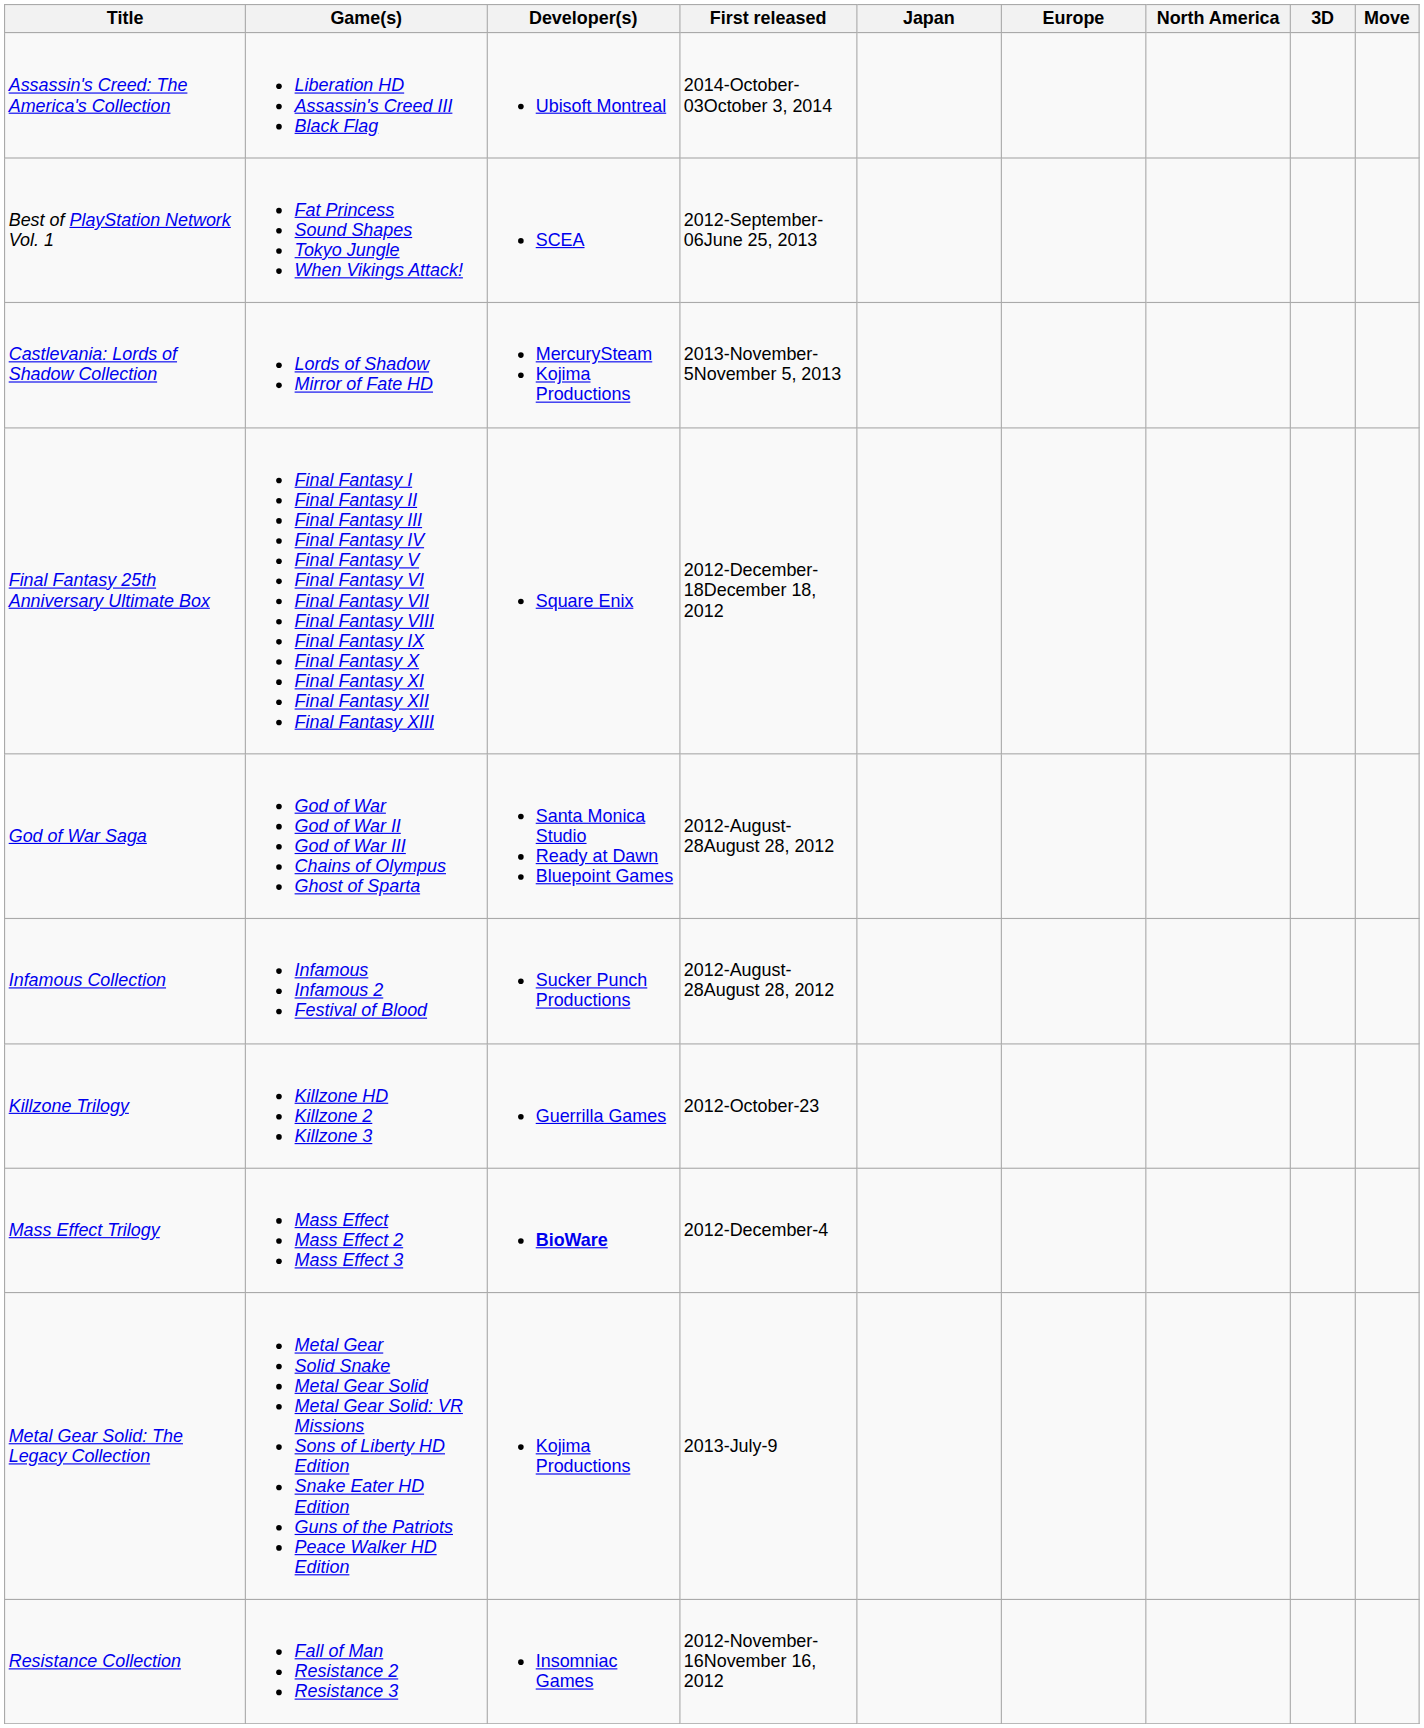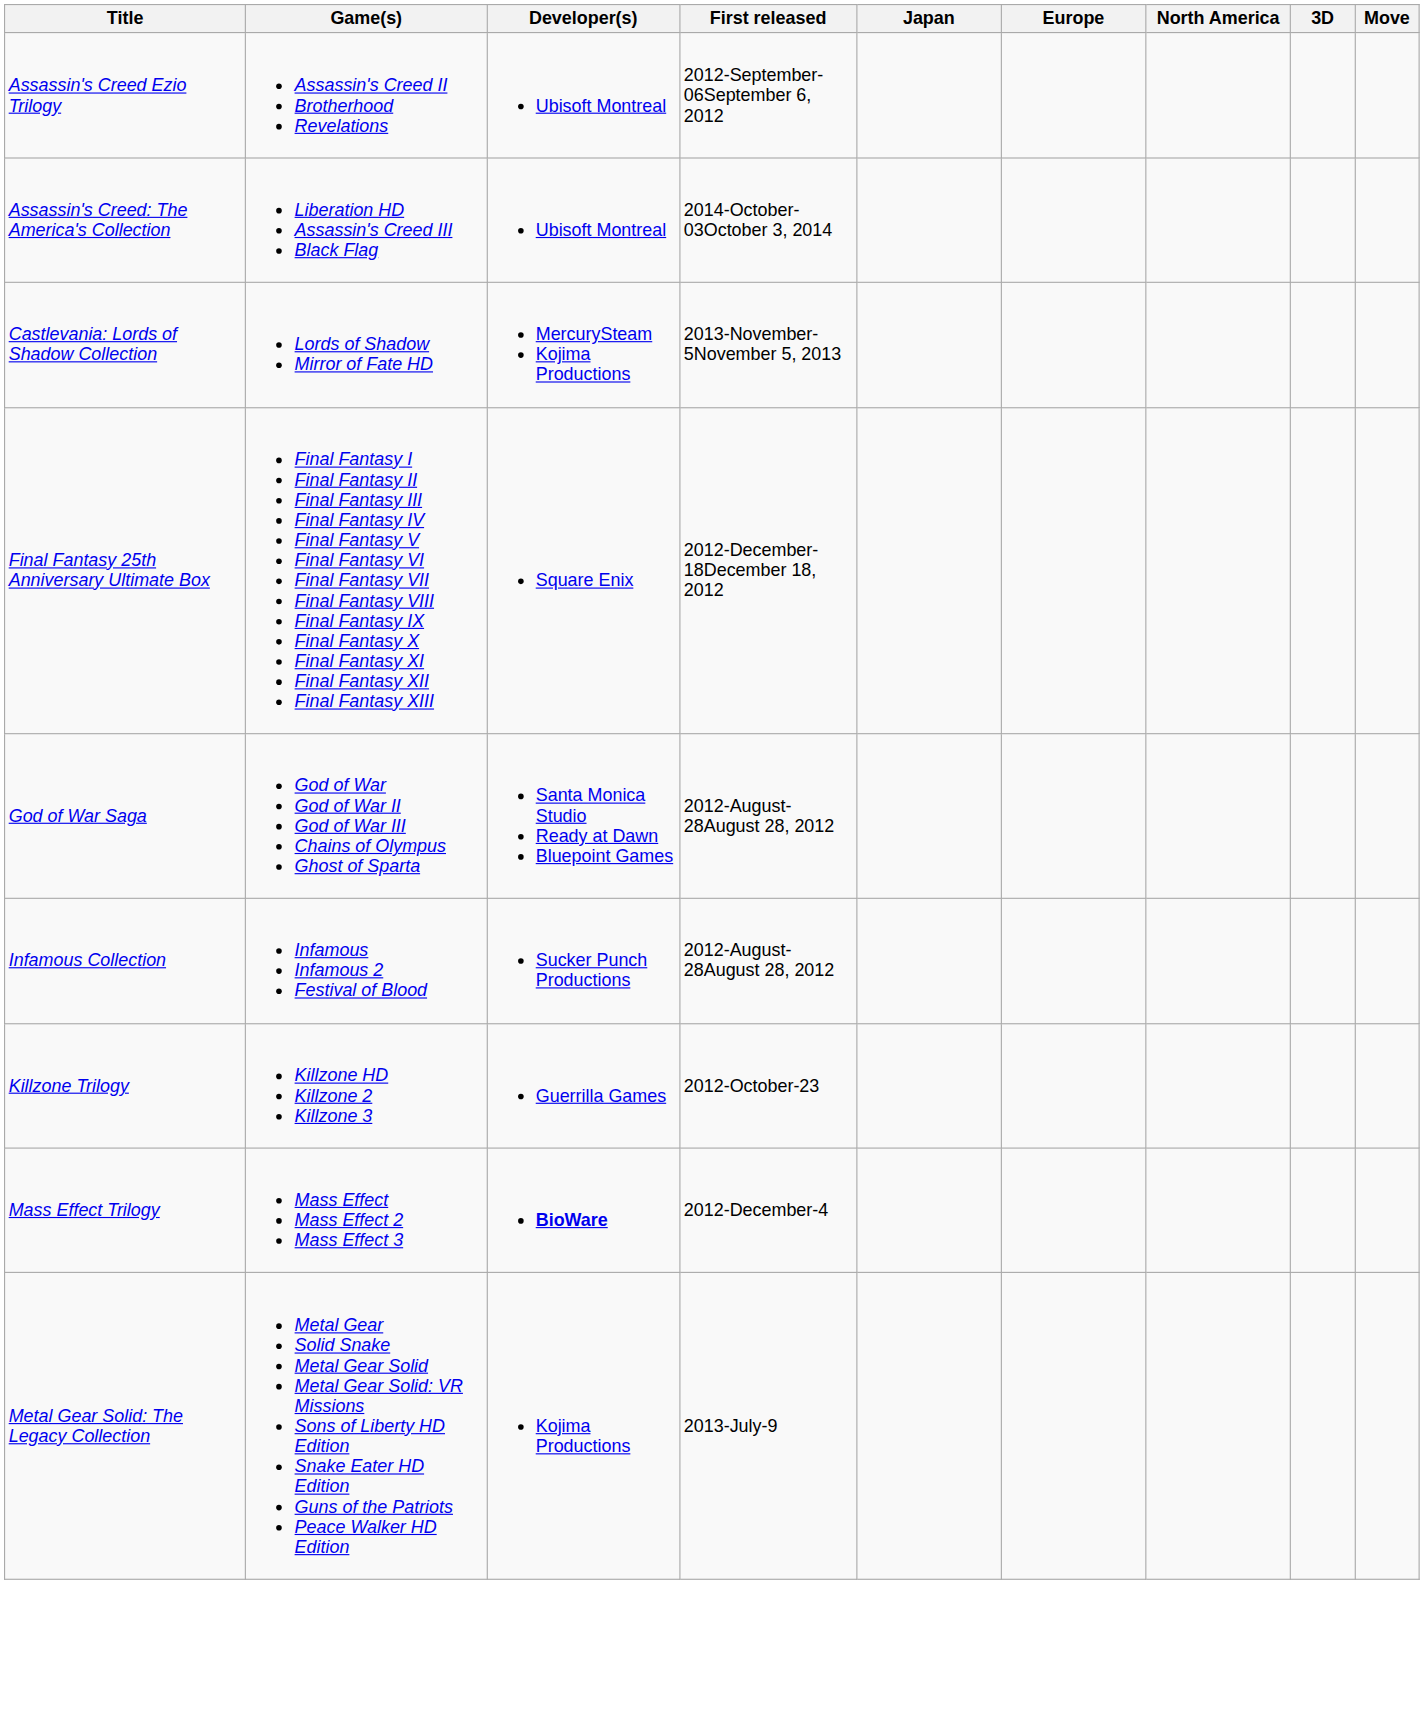 <table class="wikitable sortable" style="width:100%;">
 <tr>
 <th style="width:15%;">Title</th>
 <th style="width:15%;">Game(s)</th>
 <th style="width:12%;">Developer(s)</th>
 <th style="width:11%;">First released</th>
 <th style="width:9%;">Japan</th>
 <th style="width:9%;">Europe</th>
 <th style="width:9%;">North America</th>
 <th style="width:4%;">3D</th>
 <th style="width:4%;">Move</th>
 </tr>
 <tr>
-<td><em><a href='#'>Assassin's Creed: The America's Collection</a></em></td>
-<td><br><ul><li><em><a href='#'>Liberation HD</a></em></li><li><em><a href='#'>Assassin's Creed III</a></em></li><li><em><a href='#'>Black Flag</a></em></li></ul></td>
+<td><em><a href='#'>Assassin's Creed Ezio Trilogy</a></em></td>
+<td><br><ul><li><em><a href='#'>Assassin's Creed II</a></em></li><li><em><a href='#'>Brotherhood</a></em></li><li><em><a href='#'>Revelations</a></em></li></ul></td>
 <td><br><ul><li><a href='#'>Ubisoft Montreal</a></li></ul></td>
-<td><span>2014-October-03</span>October 3, 2014</td>
+<td><span>2012-September-06</span>September 6, 2012</td>
 <td></td>
 <td></td>
 <td></td>
 <td></td>
 <td></td>
 </tr>
 <tr>
-<td><em>Best of <a href='#'>PlayStation Network</a> Vol. 1</em></td>
-<td><br><ul><li><em><a href='#'>Fat Princess</a></em></li><li><em><a href='#'>Sound Shapes</a></em></li><li><em><a href='#'>Tokyo Jungle</a></em></li><li><em><a href='#'>When Vikings Attack!</a></em></li></ul></td>
-<td><br><ul><li><a href='#'>SCEA</a></li></ul></td>
-<td><span>2012-September-06</span>June 25, 2013</td>
+<td><em><a href='#'>Assassin's Creed: The America's Collection</a></em></td>
+<td><br><ul><li><em><a href='#'>Liberation HD</a></em></li><li><em><a href='#'>Assassin's Creed III</a></em></li><li><em><a href='#'>Black Flag</a></em></li></ul></td>
+<td><br><ul><li><a href='#'>Ubisoft Montreal</a></li></ul></td>
+<td><span>2014-October-03</span>October 3, 2014</td>
 <td></td>
 <td></td>
 <td></td>
 <td></td>
 <td></td>
 </tr>
 <tr>
 <td><em><a href='#'>Castlevania: Lords of Shadow Collection</a></em></td>
 <td><br><ul><li><em><a href='#'>Lords of Shadow</a></em></li><li><em><a href='#'>Mirror of Fate HD</a></em></li></ul></td>
 <td><br><ul><li><a href='#'>MercurySteam</a></li><li><a href='#'>Kojima Productions</a></li></ul></td>
 <td><span>2013-November-5</span>November 5, 2013</td>
 <td></td>
 <td></td>
 <td></td>
 <td></td>
 <td></td>
 </tr>
 <tr>
 <td><em><a href='#'>Final Fantasy 25th Anniversary Ultimate Box</a></em></td>
 <td><br><ul><li><em><a href='#'>Final Fantasy I</a></em></li><li><em><a href='#'>Final Fantasy II</a></em></li><li><em><a href='#'>Final Fantasy III</a></em></li><li><em><a href='#'>Final Fantasy IV</a></em></li><li><em><a href='#'>Final Fantasy V</a></em></li><li><em><a href='#'>Final Fantasy VI</a></em></li><li><em><a href='#'>Final Fantasy VII</a></em></li><li><em><a href='#'>Final Fantasy VIII</a></em></li><li><em><a href='#'>Final Fantasy IX</a></em></li><li><em><a href='#'>Final Fantasy X</a></em></li><li><em><a href='#'>Final Fantasy XI</a></em></li><li><em><a href='#'>Final Fantasy XII</a></em></li><li><em><a href='#'>Final Fantasy XIII</a></em></li></ul></td>
 <td><br><ul><li><a href='#'>Square Enix</a></li></ul></td>
 <td><span>2012-December-18</span>December 18, 2012</td>
 <td></td>
 <td></td>
 <td></td>
 <td></td>
 <td></td>
 </tr>
 <tr>
 <td><em><a href='#'>God of War Saga</a></em></td>
 <td><br><ul><li><em><a href='#'>God of War</a></em></li><li><em><a href='#'>God of War II</a></em></li><li><em><a href='#'>God of War III</a></em></li><li><em><a href='#'>Chains of Olympus</a></em></li><li><em><a href='#'>Ghost of Sparta</a></em></li></ul></td>
 <td><br><ul><li><a href='#'>Santa Monica Studio</a></li><li><a href='#'>Ready at Dawn</a></li><li><a href='#'>Bluepoint Games</a></li></ul></td>
 <td><span>2012-August-28</span>August 28, 2012</td>
 <td></td>
 <td></td>
 <td></td>
 <td></td>
 <td></td>
 </tr>
 <tr>
 <td><em><a href='#'>Infamous Collection</a></em></td>
 <td><br><ul><li><em><a href='#'>Infamous</a></em></li><li><em><a href='#'>Infamous 2</a></em></li><li><em><a href='#'>Festival of Blood</a></em></li></ul></td>
 <td><br><ul><li><a href='#'>Sucker Punch Productions</a></li></ul></td>
 <td><span>2012-August-28</span>August 28, 2012</td>
 <td></td>
 <td></td>
 <td></td>
 <td></td>
 <td></td>
 </tr>
 <tr>
 <td><em><a href='#'>Killzone Trilogy</a></em></td>
 <td><br><ul><li><em><a href='#'>Killzone HD</a></em></li><li><em><a href='#'>Killzone 2</a></em></li><li><em><a href='#'>Killzone 3</a></em></li></ul></td>
 <td><br><ul><li><a href='#'>Guerrilla Games</a></li></ul></td>
 <td><span>2012-October-23</span></td>
 <td></td>
 <td></td>
 <td></td>
 <td></td>
 <td></td>
 </tr>
 <tr>
 <td><em><a href='#'>Mass Effect Trilogy</a></em></td>
 <td><br><ul><li><em><a href='#'>Mass Effect</a></em></li><li><em><a href='#'>Mass Effect 2</a></em></li><li><em><a href='#'>Mass Effect 3</a></em></li></ul></td>
 <td><strong><br><ul><li><a href='#'>BioWare</a></li></ul></strong></td>
 <td><span>2012-December-4</span></td>
 <td></td>
 <td></td>
 <td></td>
 <td></td>
 <td></td>
 </tr>
 <tr>
 <td><em><a href='#'>Metal Gear Solid: The Legacy Collection</a></em></td>
 <td><br><ul><li><em><a href='#'>Metal Gear</a></em></li><li><em><a href='#'>Solid Snake</a></em></li><li><em><a href='#'>Metal Gear Solid</a></em></li><li><em><a href='#'>Metal Gear Solid: VR Missions</a></em></li><li><em><a href='#'>Sons of Liberty HD Edition</a></em></li><li><em><a href='#'>Snake Eater HD Edition</a></em></li><li><em><a href='#'>Guns of the Patriots</a></em></li><li><em><a href='#'>Peace Walker HD Edition</a></em></li></ul></td>
 <td><br><ul><li><a href='#'>Kojima Productions</a></li></ul></td>
 <td><span>2013-July-9</span></td>
 <td></td>
 <td></td>
 <td></td>
 <td></td>
 <td></td>
 </tr>
-<tr>
-<td><em><a href='#'>Resistance Collection</a></em></td>
-<td><br><ul><li><em><a href='#'>Fall of Man</a></em></li><li><em><a href='#'>Resistance 2</a></em></li><li><em><a href='#'>Resistance 3</a></em></li></ul></td>
-<td><br><ul><li><a href='#'>Insomniac Games</a></li></ul></td>
-<td><span>2012-November-16</span>November 16, 2012</td>
-<td></td>
-<td></td>
-<td></td>
-<td></td>
-<td></td>
-</tr>
 </table>
